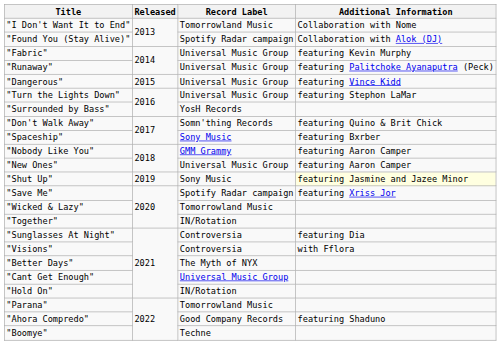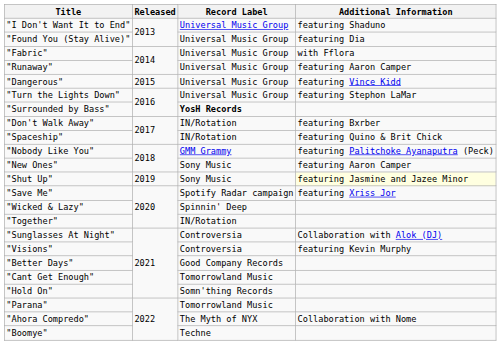 <table class="wikitable plainrowheaders">
 <tr>
 <th>Title</th>
 <th>Released</th>
 <th>Record Label</th>
 <th>Additional Information</th>
 </tr>
 <tr>
 <td>"I Don't Want It to End"</td>
 <td rowspan="2">2013</td>
-<td>Tomorrowland Music</td>
-<td>Collaboration with Nome</td>
+<td><a href='#'>Universal Music Group</a></td>
+<td>featuring Shaduno</td>
 </tr>
 <tr>
 <td>"Found You (Stay Alive)"</td>
-<td>Spotify Radar campaign</td>
-<td>Collaboration with <a href='#'>Alok (DJ)</a></td>
+<td>Universal Music Group</td>
+<td>featuring Dia</td>
 </tr>
 <tr>
 <td>"Fabric"</td>
 <td rowspan="2">2014</td>
 <td>Universal Music Group</td>
-<td>featuring Kevin Murphy</td>
+<td>with Fflora</td>
 </tr>
 <tr>
 <td>"Runaway"</td>
 <td>Universal Music Group</td>
-<td>featuring  <a href='#'>Palitchoke Ayanaputra</a> (Peck)</td>
+<td>featuring Aaron Camper</td>
 </tr>
 <tr>
 <td>"Dangerous"</td>
 <td>2015</td>
 <td>Universal Music Group</td>
 <td>featuring  <a href='#'>Vince Kidd</a></td>
 </tr>
 <tr>
 <td>"Turn the Lights Down"</td>
 <td rowspan="2">2016</td>
 <td>Universal Music Group</td>
 <td>featuring Stephon LaMar</td>
 </tr>
 <tr>
 <td>"Surrounded by Bass"</td>
-<td>YosH Records</td>
+<td><strong>YosH Records</strong></td>
 <td></td>
 </tr>
 <tr>
 <td>"Don't Walk Away"</td>
 <td rowspan="2">2017</td>
-<td>Somn'thing Records</td>
-<td>featuring Quino & Brit Chick</td>
+<td>IN/Rotation</td>
+<td>featuring Bxrber</td>
 </tr>
 <tr>
 <td>"Spaceship"</td>
-<td><a href='#'>Sony Music</a></td>
-<td>featuring Bxrber</td>
+<td>IN/Rotation</td>
+<td>featuring Quino & Brit Chick</td>
 </tr>
 <tr>
 <td>"Nobody Like You"</td>
 <td rowspan="2">2018</td>
 <td><a href='#'>GMM Grammy</a></td>
-<td>featuring Aaron Camper</td>
+<td>featuring  <a href='#'>Palitchoke Ayanaputra</a> (Peck)</td>
 </tr>
 <tr>
 <td>"New Ones"</td>
-<td>Universal Music Group</td>
+<td>Sony Music</td>
 <td>featuring Aaron Camper</td>
 </tr>
 <tr>
 <td>"Shut Up"</td>
 <td>2019</td>
 <td>Sony Music</td>
 <td style="background: lightyellow;">featuring Jasmine and Jazee Minor</td>
 </tr>
 <tr>
 <td>"Save Me"</td>
 <td rowspan="3">2020</td>
 <td>Spotify Radar campaign</td>
 <td>featuring <a href='#'>Xriss Jor</a></td>
 </tr>
 <tr>
 <td>"Wicked & Lazy"</td>
-<td>Tomorrowland Music</td>
+<td>Spinnin' Deep</td>
 <td></td>
 </tr>
 <tr>
 <td>"Together"</td>
 <td>IN/Rotation</td>
 <td></td>
 </tr>
 <tr>
 <td>"Sunglasses At Night"</td>
 <td rowspan="5">2021</td>
 <td>Controversia</td>
-<td>featuring Dia</td>
+<td>Collaboration with <a href='#'>Alok (DJ)</a></td>
 </tr>
 <tr>
 <td>"Visions"</td>
 <td>Controversia</td>
-<td>with Fflora</td>
+<td>featuring Kevin Murphy</td>
 </tr>
 <tr>
 <td>"Better Days"</td>
-<td>The Myth of NYX</td>
+<td>Good Company Records</td>
 <td></td>
 </tr>
 <tr>
 <td>"Cant Get Enough"</td>
-<td><a href='#'>Universal Music Group</a></td>
+<td>Tomorrowland Music</td>
 <td></td>
 </tr>
 <tr>
 <td>"Hold On"</td>
-<td>IN/Rotation</td>
+<td>Somn'thing Records</td>
 <td></td>
 </tr>
 <tr>
 <td>"Parana"</td>
 <td rowspan="3">2022</td>
 <td>Tomorrowland Music</td>
 <td></td>
 </tr>
 <tr>
 <td>"Ahora Compredo"</td>
-<td>Good Company Records</td>
-<td>featuring Shaduno</td>
+<td>The Myth of NYX</td>
+<td>Collaboration with Nome</td>
 </tr>
 <tr>
 <td>"Boomye"</td>
 <td>Techne</td>
 <td></td>
 </tr>
 </table>
